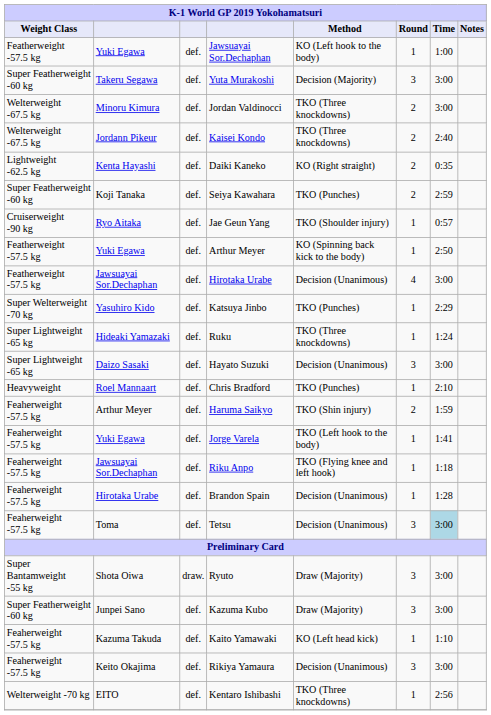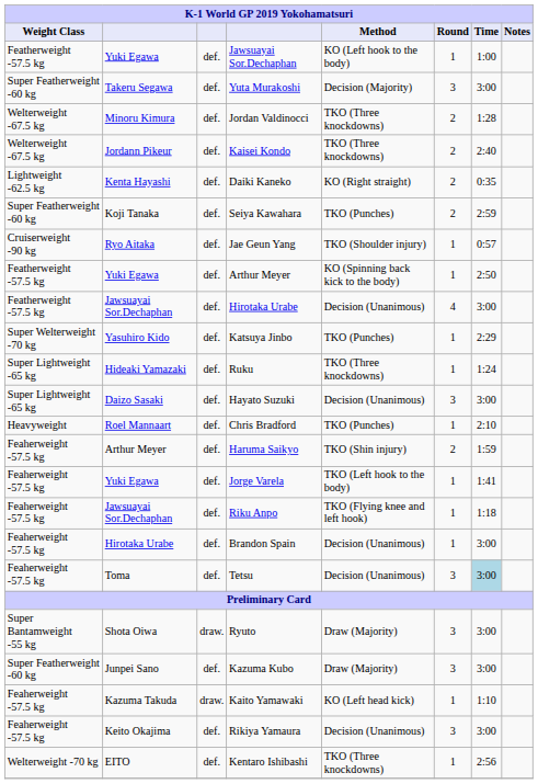 <table class="wikitable" style="font-size: 80%;">
 <tr>
 <th colspan="8" style="background-color: #ccf; color: #000080; text-align: center;"><strong>K-1 World GP 2019 Yokohamatsuri</strong></th>
 </tr>
 <tr>
 <th colspan="1" style="background-color: #E6E8FA; color: #000000; text-align: center;">Weight Class</th>
 <th colspan="1" style="background-color: #E6E8FA; color: #000000; text-align: center;"></th>
 <th colspan="1" style="background-color: #E6E8FA; color: #000000; text-align: center;"></th>
 <th colspan="1" style="background-color: #E6E8FA; color: #000000; text-align: center;"></th>
 <th colspan="1" style="background-color: #E6E8FA; color: #000000; text-align: center;">Method</th>
 <th colspan="1" style="background-color: #E6E8FA; color: #000000; text-align: center;">Round</th>
 <th colspan="1" style="background-color: #E6E8FA; color: #000000; text-align: center;">Time</th>
 <th colspan="1" style="background-color: #E6E8FA; color: #000000; text-align: center;">Notes</th>
 </tr>
 <tr>
 <td>Featherweight -57.5 kg</td>
 <td> <a href='#'>Yuki Egawa</a></td>
 <td align=center>def.</td>
 <td> <a href='#'>Jawsuayai Sor.Dechaphan</a></td>
 <td>KO (Left hook to the body)</td>
 <td align=center>1</td>
 <td align=center>1:00</td>
 <td></td>
 </tr>
 <tr>
 <td>Super Featherweight -60 kg</td>
 <td> <a href='#'>Takeru Segawa</a></td>
 <td align=center>def.</td>
 <td> <a href='#'>Yuta Murakoshi</a></td>
 <td>Decision (Majority)</td>
 <td align=center>3</td>
 <td align=center>3:00</td>
 <td></td>
 </tr>
 <tr>
 <td>Welterweight -67.5 kg</td>
 <td> <a href='#'>Minoru Kimura</a></td>
 <td align=center>def.</td>
 <td> Jordan Valdinocci</td>
 <td>TKO (Three knockdowns)</td>
 <td align=center>2</td>
-<td align=center>3:00</td>
+<td align=center>1:28</td>
 <td></td>
 </tr>
 <tr>
 <td>Welterweight -67.5 kg</td>
 <td> <a href='#'>Jordann Pikeur</a></td>
 <td align=center>def.</td>
 <td> <a href='#'>Kaisei Kondo</a></td>
 <td>TKO (Three knockdowns)</td>
 <td align=center>2</td>
 <td align=center>2:40</td>
 <td></td>
 </tr>
 <tr>
 <td>Lightweight -62.5 kg</td>
 <td> <a href='#'>Kenta Hayashi</a></td>
 <td align=center>def.</td>
 <td> Daiki Kaneko</td>
 <td>KO (Right straight)</td>
 <td align=center>2</td>
 <td align=center>0:35</td>
 <td></td>
 </tr>
 <tr>
 <td>Super Featherweight -60 kg</td>
 <td> Koji Tanaka</td>
 <td align=center>def.</td>
 <td> Seiya Kawahara</td>
 <td>TKO (Punches)</td>
 <td align=center>2</td>
 <td align=center>2:59</td>
 <td></td>
 </tr>
 <tr>
 <td>Cruiserweight -90 kg</td>
 <td> <a href='#'>Ryo Aitaka</a></td>
 <td align=center>def.</td>
 <td> Jae Geun Yang</td>
 <td>TKO (Shoulder injury)</td>
 <td align=center>1</td>
 <td align=center>0:57</td>
 <td></td>
 </tr>
 <tr>
 <td>Featherweight -57.5 kg</td>
 <td> <a href='#'>Yuki Egawa</a></td>
 <td align=center>def.</td>
 <td> Arthur Meyer</td>
 <td>KO (Spinning back kick to the body)</td>
 <td align=center>1</td>
 <td align=center>2:50</td>
 <td></td>
 </tr>
 <tr>
 <td>Featherweight -57.5 kg</td>
 <td> <a href='#'>Jawsuayai Sor.Dechaphan</a></td>
 <td align=center>def.</td>
 <td> <a href='#'>Hirotaka Urabe</a></td>
 <td>Decision (Unanimous)</td>
 <td align=center>4</td>
 <td align=center>3:00</td>
 <td></td>
 </tr>
 <tr>
 <td>Super Welterweight -70 kg</td>
 <td> <a href='#'>Yasuhiro Kido</a></td>
 <td align=center>def.</td>
 <td> Katsuya Jinbo</td>
 <td>TKO (Punches)</td>
 <td align=center>1</td>
 <td align=center>2:29</td>
 <td></td>
 </tr>
 <tr>
 <td>Super Lightweight -65 kg</td>
 <td> <a href='#'>Hideaki Yamazaki</a></td>
 <td align=center>def.</td>
 <td> Ruku</td>
 <td>TKO (Three knockdowns)</td>
 <td align=center>1</td>
 <td align=center>1:24</td>
 <td></td>
 </tr>
 <tr>
 <td>Super Lightweight -65 kg</td>
 <td> <a href='#'>Daizo Sasaki</a></td>
 <td align=center>def.</td>
 <td> Hayato Suzuki</td>
 <td>Decision (Unanimous)</td>
 <td align=center>3</td>
 <td align=center>3:00</td>
 <td></td>
 </tr>
 <tr>
 <td>Heavyweight</td>
 <td> <a href='#'>Roel Mannaart</a></td>
 <td align=center>def.</td>
 <td> Chris Bradford</td>
 <td>TKO (Punches)</td>
 <td align=center>1</td>
 <td align=center>2:10</td>
 <td></td>
 </tr>
 <tr>
 <td>Feaherweight -57.5 kg</td>
 <td> Arthur Meyer</td>
 <td align=center>def.</td>
 <td> <a href='#'>Haruma Saikyo</a></td>
 <td>TKO (Shin injury)</td>
 <td align=center>2</td>
 <td align=center>1:59</td>
 <td></td>
 </tr>
 <tr>
 <td>Feaherweight -57.5 kg</td>
 <td> <a href='#'>Yuki Egawa</a></td>
 <td align=center>def.</td>
 <td> <a href='#'>Jorge Varela</a></td>
 <td>TKO (Left hook to the body)</td>
 <td align=center>1</td>
 <td align=center>1:41</td>
 <td></td>
 </tr>
 <tr>
 <td>Feaherweight -57.5 kg</td>
 <td> <a href='#'>Jawsuayai Sor.Dechaphan</a></td>
 <td align=center>def.</td>
 <td> <a href='#'>Riku Anpo</a></td>
 <td>TKO (Flying knee and left hook)</td>
 <td align=center>1</td>
 <td align=center>1:18</td>
 <td></td>
 </tr>
 <tr>
 <td>Feaherweight -57.5 kg</td>
 <td> <a href='#'>Hirotaka Urabe</a></td>
 <td align=center>def.</td>
 <td> Brandon Spain</td>
 <td>Decision (Unanimous)</td>
 <td align=center>1</td>
-<td align=center>1:28</td>
+<td align=center>3:00</td>
 <td></td>
 </tr>
 <tr>
 <td>Feaherweight -57.5 kg</td>
 <td> Toma</td>
 <td align=center>def.</td>
 <td> Tetsu</td>
 <td>Decision (Unanimous)</td>
 <td align=center>3</td>
 <td align=center style="background: lightblue;">3:00</td>
 <td></td>
 </tr>
 <tr>
 <th colspan="8" style="background-color: #ccf; color: #000080; text-align: center;"><strong>Preliminary Card</strong></th>
 </tr>
 <tr>
 <td>Super Bantamweight -55 kg</td>
 <td> Shota Oiwa</td>
 <td align=center>draw.</td>
 <td> Ryuto</td>
 <td>Draw (Majority)</td>
 <td align=center>3</td>
 <td align=center>3:00</td>
 <td></td>
 </tr>
 <tr>
 <td>Super Featherweight -60 kg</td>
 <td> Junpei Sano</td>
 <td align=center>def.</td>
 <td> Kazuma Kubo</td>
 <td>Draw (Majority)</td>
 <td align=center>3</td>
 <td align=center>3:00</td>
 <td></td>
 </tr>
 <tr>
 <td>Feaherweight -57.5 kg</td>
 <td> Kazuma Takuda</td>
-<td align=center>def.</td>
+<td align=center>draw.</td>
 <td> Kaito Yamawaki</td>
 <td>KO (Left head kick)</td>
 <td align=center>1</td>
 <td align=center>1:10</td>
 <td></td>
 </tr>
 <tr>
 <td>Feaherweight -57.5 kg</td>
 <td> Keito Okajima</td>
 <td align=center>def.</td>
 <td> Rikiya Yamaura</td>
 <td>Decision (Unanimous)</td>
 <td align=center>3</td>
 <td align=center>3:00</td>
 <td></td>
 </tr>
 <tr>
 <td>Welterweight -70 kg</td>
 <td> EITO</td>
 <td align=center>def.</td>
 <td> Kentaro Ishibashi</td>
 <td>TKO (Three knockdowns)</td>
 <td align=center>1</td>
 <td align=center>2:56</td>
 <td></td>
 </tr>
 <tr>
 </tr>
 </table>
